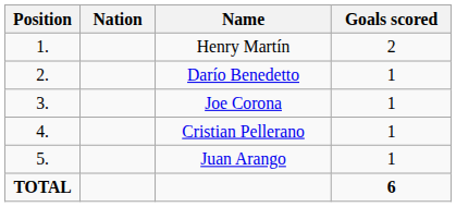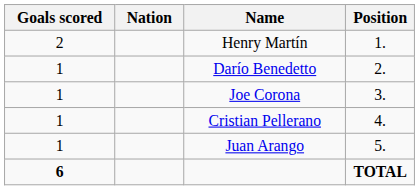 <table class="wikitable" style="font-size: 95%; text-align: center;">
 <tr>
-<th width=60>Position</th>
+<th width=100>Goals scored</th>
 <th width=60>Nation</th>
 <th width=150>Name</th>
-<th width=100>Goals scored</th>
+<th width=60>Position</th>
 </tr>
 <tr>
-<td>1.</td>
+<td>2</td>
 <td></td>
 <td>Henry Martín</td>
-<td>2</td>
+<td>1.</td>
 </tr>
 <tr>
-<td>2.</td>
+<td>1</td>
 <td></td>
 <td><a href='#'>Darío Benedetto</a></td>
-<td>1</td>
+<td>2.</td>
 </tr>
 <tr>
-<td>3.</td>
+<td>1</td>
 <td></td>
 <td><a href='#'>Joe Corona</a></td>
-<td>1</td>
+<td>3.</td>
 </tr>
 <tr>
-<td>4.</td>
+<td>1</td>
 <td></td>
 <td><a href='#'>Cristian Pellerano</a></td>
-<td>1</td>
+<td>4.</td>
 </tr>
 <tr>
-<td>5.</td>
+<td>1</td>
 <td></td>
 <td><a href='#'>Juan Arango</a></td>
-<td>1</td>
+<td>5.</td>
 </tr>
 <tr>
-<td><strong>TOTAL</strong></td>
+<td><strong>6</strong></td>
 <td></td>
 <td></td>
-<td><strong>6</strong></td>
+<td><strong>TOTAL</strong></td>
 </tr>
 </table>
